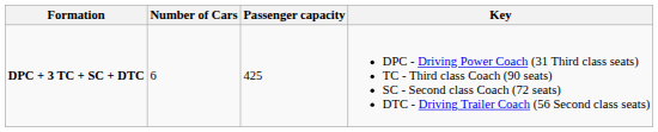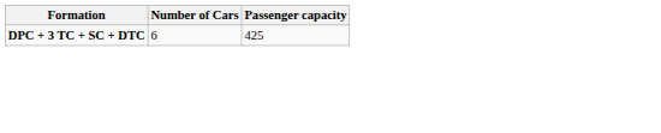 <table class="wikitable">
 <tr>
 <th>Formation</th>
 <th>Number of Cars</th>
 <th>Passenger capacity</th>
-<th>Key</th>
 </tr>
 <tr>
 <td><strong>DPC + 3 TC + SC + DTC</strong></td>
 <td>6</td>
 <td>425</td>
-<td><br><ul><li>DPC - <a href='#'>Driving Power Coach</a> (31 Third class seats)</li><li>TC - Third class Coach (90 seats)</li><li>SC - Second class Coach (72 seats)</li><li>DTC - <a href='#'>Driving Trailer Coach</a> (56 Second class seats)</li></ul></td>
 </tr>
 </table>
